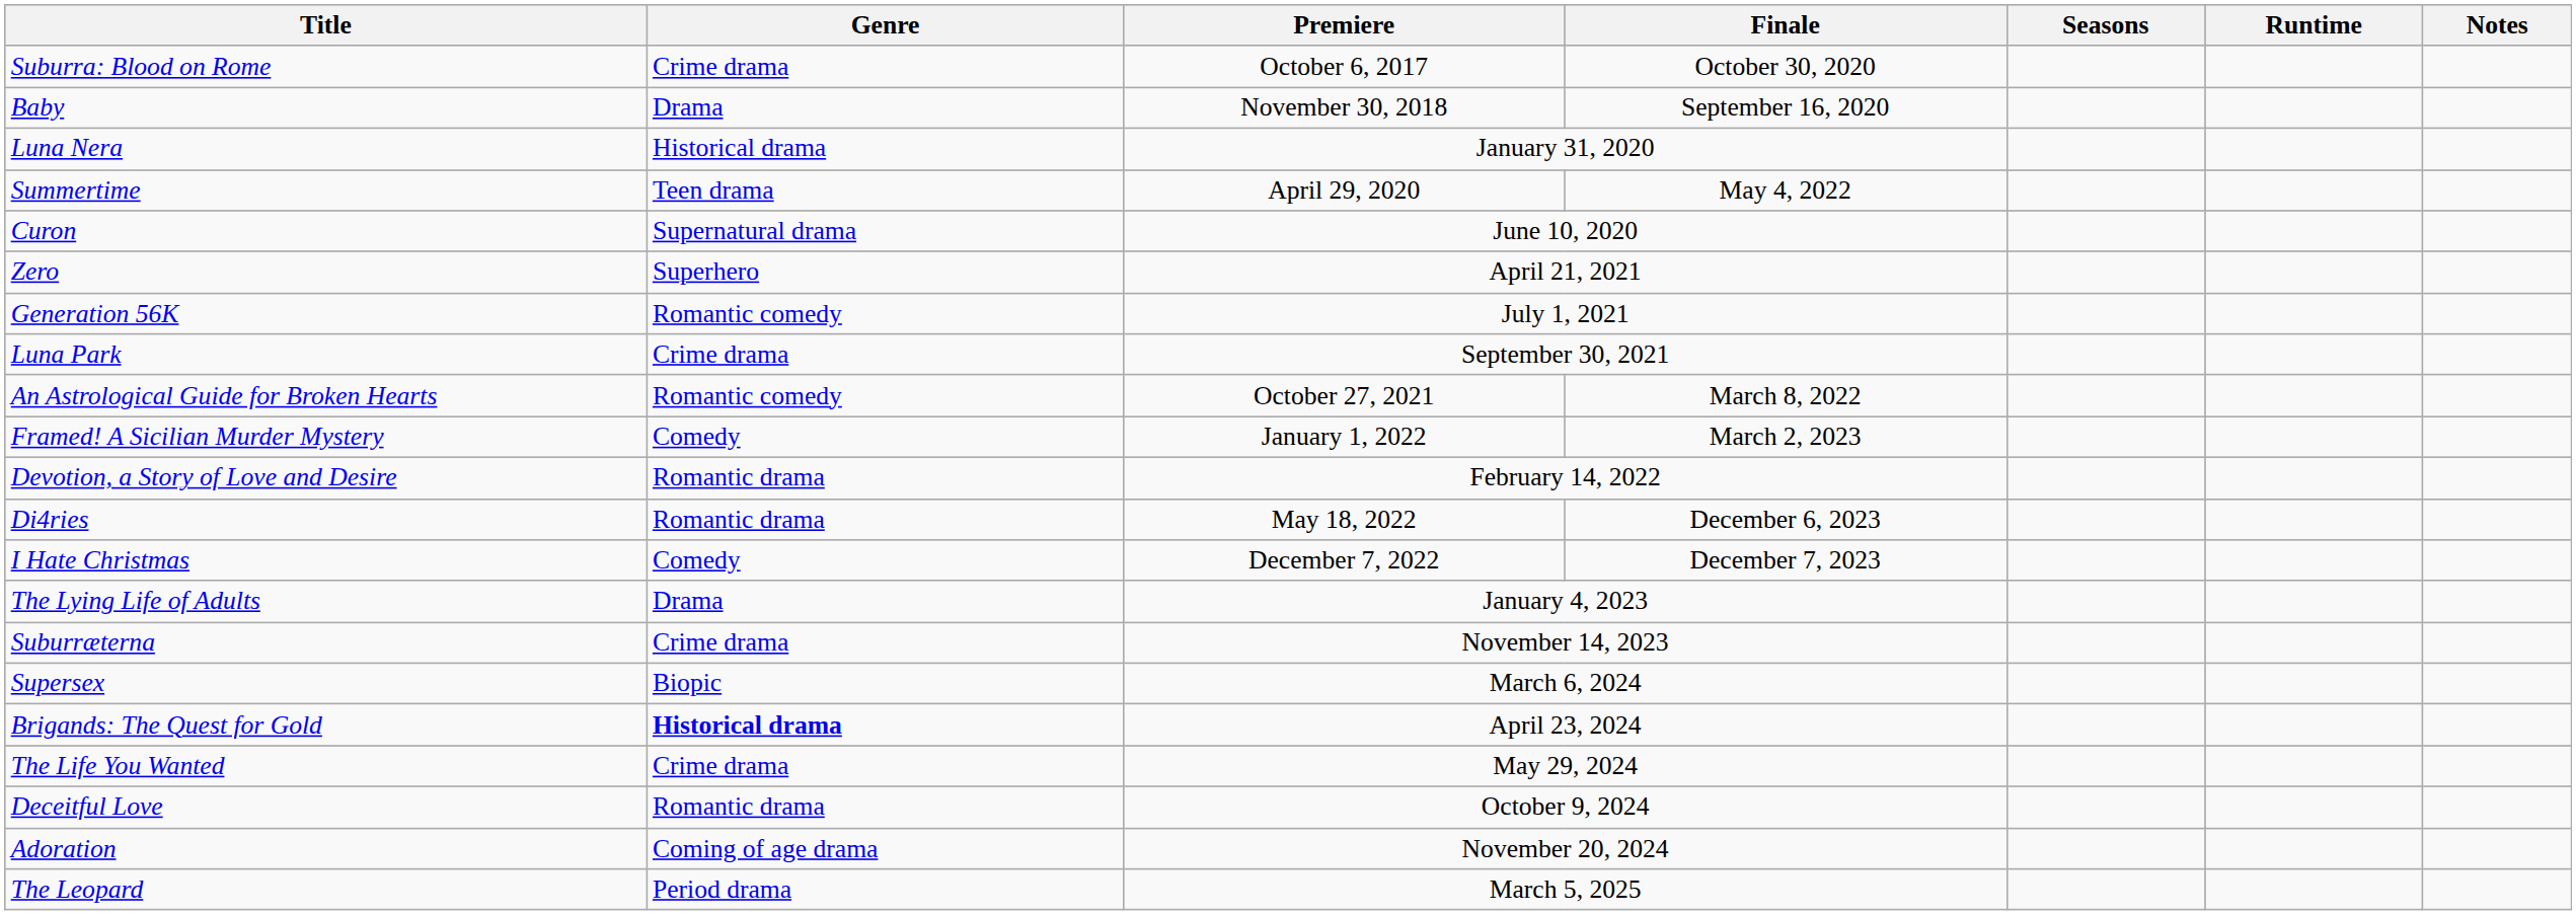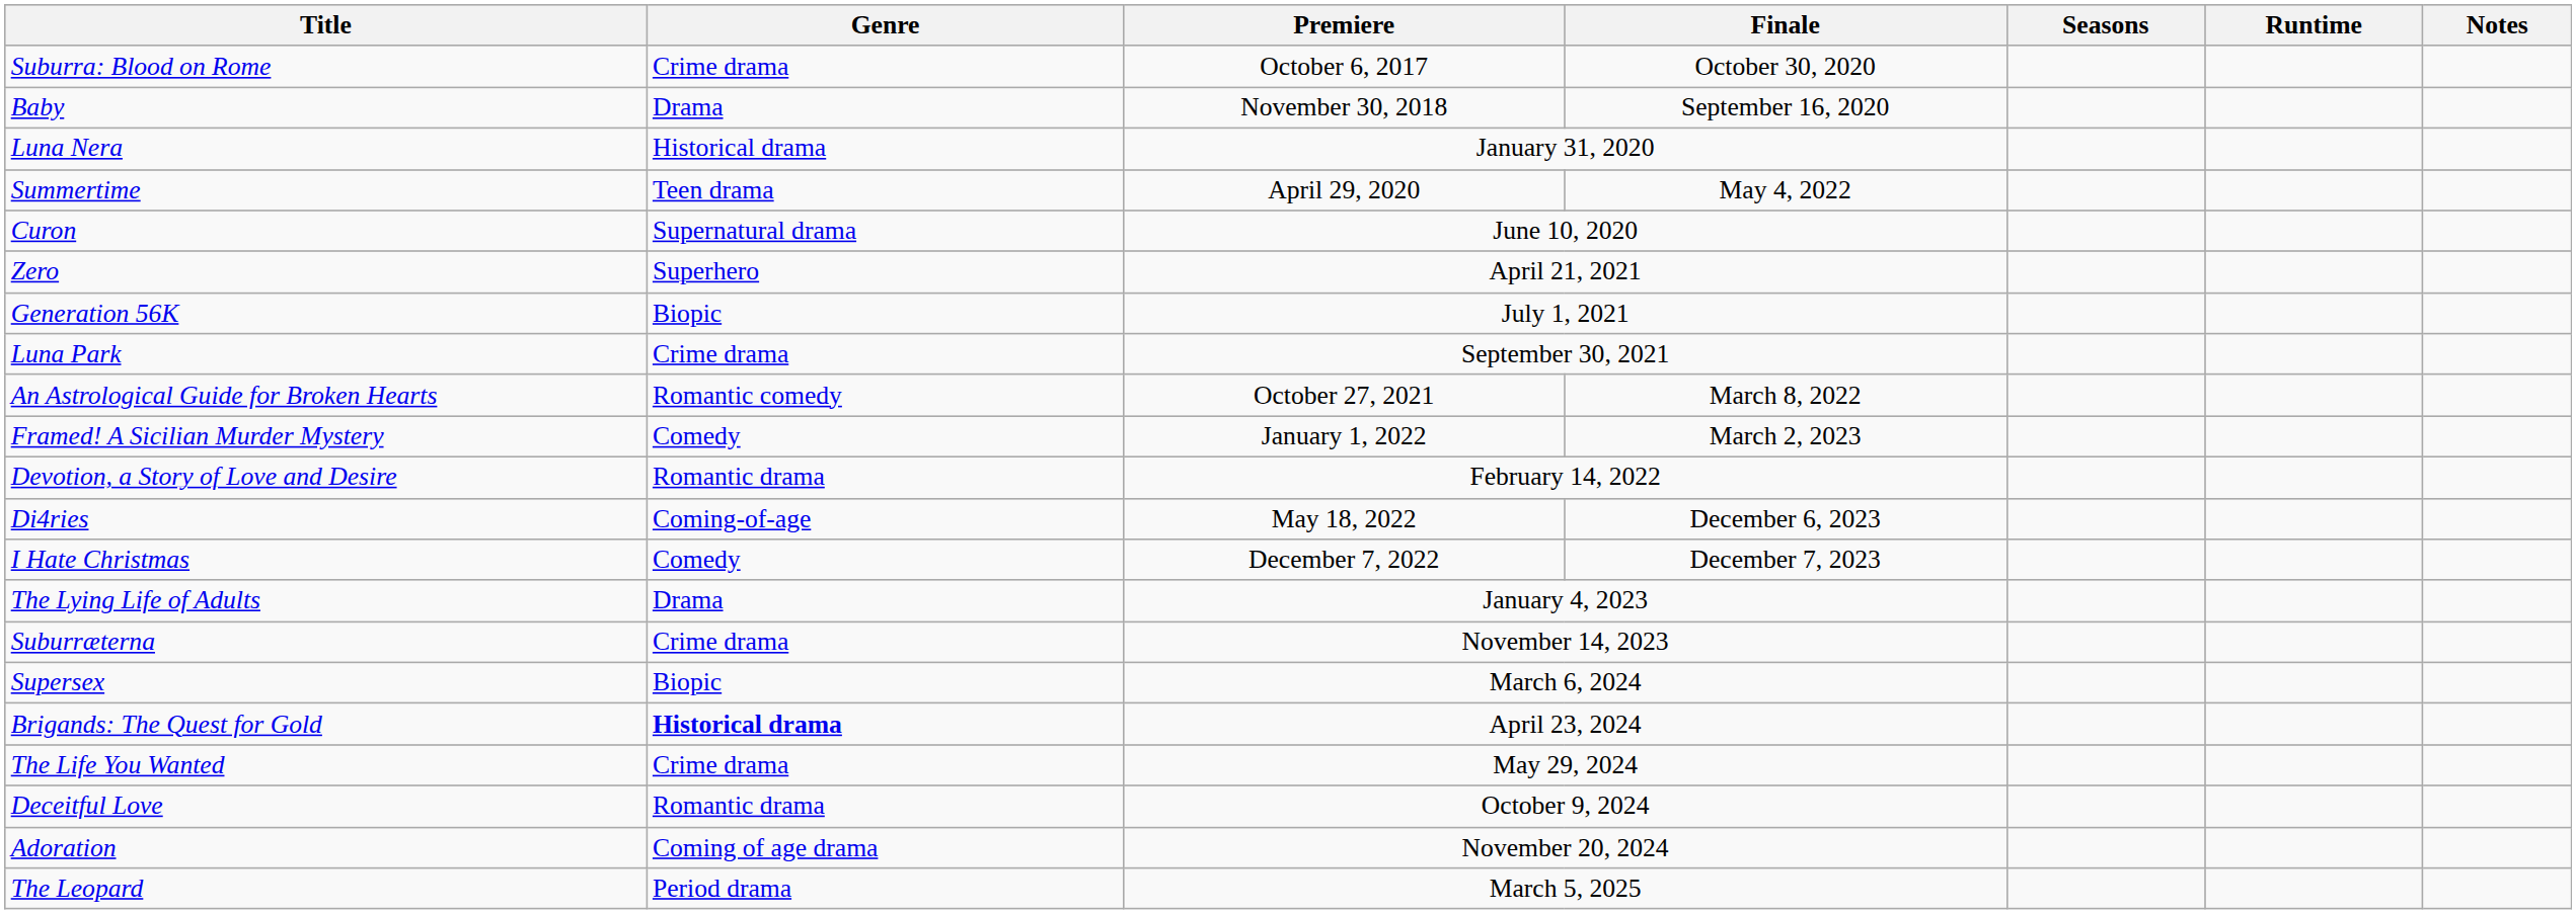 <table class="wikitable sortable" style="width:100%">
 <tr>
 <th scope="col" style="width:25%;">Title</th>
 <th>Genre</th>
 <th>Premiere</th>
 <th>Finale</th>
 <th>Seasons</th>
 <th>Runtime</th>
 <th>Notes</th>
 </tr>
 <tr>
 <td><em><a href='#'>Suburra: Blood on Rome</a></em></td>
 <td><a href='#'>Crime drama</a></td>
 <td style="text-align:center">October 6, 2017</td>
 <td style="text-align:center">October 30, 2020</td>
 <td></td>
 <td></td>
 <td></td>
 </tr>
 <tr>
 <td><em><a href='#'>Baby</a></em></td>
 <td><a href='#'>Drama</a></td>
 <td style="text-align:center">November 30, 2018</td>
 <td style="text-align:center">September 16, 2020</td>
 <td></td>
 <td></td>
 <td></td>
 </tr>
 <tr>
 <td><em><a href='#'>Luna Nera</a></em></td>
 <td><a href='#'>Historical drama</a></td>
 <td colspan="2" style="text-align:center">January 31, 2020</td>
 <td></td>
 <td></td>
 <td></td>
 </tr>
 <tr>
 <td><em><a href='#'>Summertime</a></em></td>
 <td><a href='#'>Teen drama</a></td>
 <td style="text-align:center">April 29, 2020</td>
 <td style="text-align:center">May 4, 2022</td>
 <td></td>
 <td></td>
 <td></td>
 </tr>
 <tr>
 <td><em><a href='#'>Curon</a></em></td>
 <td><a href='#'>Supernatural drama</a></td>
 <td colspan="2" style="text-align:center">June 10, 2020</td>
 <td></td>
 <td></td>
 <td></td>
 </tr>
 <tr>
 <td><em><a href='#'>Zero</a></em></td>
 <td><a href='#'>Superhero</a></td>
 <td colspan="2" style="text-align:center">April 21, 2021</td>
 <td></td>
 <td></td>
 <td></td>
 </tr>
 <tr>
 <td><em><a href='#'>Generation 56K</a></em></td>
-<td><a href='#'>Romantic comedy</a></td>
+<td><a href='#'>Biopic</a></td>
 <td colspan="2" style="text-align:center">July 1, 2021</td>
 <td></td>
 <td></td>
 <td></td>
 </tr>
 <tr>
 <td><em><a href='#'>Luna Park</a></em></td>
 <td><a href='#'>Crime drama</a></td>
 <td colspan="2" style="text-align:center">September 30, 2021</td>
 <td></td>
 <td></td>
 <td></td>
 </tr>
 <tr>
 <td><em><a href='#'>An Astrological Guide for Broken Hearts</a></em></td>
 <td><a href='#'>Romantic comedy</a></td>
 <td style="text-align:center">October 27, 2021</td>
 <td style="text-align:center">March 8, 2022</td>
 <td></td>
 <td></td>
 <td></td>
 </tr>
 <tr>
 <td><em><a href='#'>Framed! A Sicilian Murder Mystery</a></em></td>
 <td><a href='#'>Comedy</a></td>
 <td style="text-align:center">January 1, 2022</td>
 <td style="text-align:center">March 2, 2023</td>
 <td></td>
 <td></td>
 <td></td>
 </tr>
 <tr>
 <td><em><a href='#'>Devotion, a Story of Love and Desire</a></em></td>
 <td><a href='#'>Romantic drama</a></td>
 <td colspan="2" style="text-align:center">February 14, 2022</td>
 <td></td>
 <td></td>
 <td></td>
 </tr>
 <tr>
 <td><em><a href='#'>Di4ries</a></em></td>
-<td><a href='#'>Romantic drama</a></td>
+<td><a href='#'>Coming-of-age</a></td>
 <td style="text-align:center">May 18, 2022</td>
 <td style="text-align:center">December 6, 2023</td>
 <td></td>
 <td></td>
 <td></td>
 </tr>
 <tr>
 <td><em><a href='#'>I Hate Christmas</a></em></td>
 <td><a href='#'>Comedy</a></td>
 <td style="text-align:center">December 7, 2022</td>
 <td style="text-align:center">December 7, 2023</td>
 <td></td>
 <td></td>
 <td></td>
 </tr>
 <tr>
 <td><em><a href='#'>The Lying Life of Adults</a></em></td>
 <td><a href='#'>Drama</a></td>
 <td colspan="2" style="text-align:center">January 4, 2023</td>
 <td></td>
 <td></td>
 <td></td>
 </tr>
 <tr>
 <td><em><a href='#'>Suburræterna</a></em></td>
 <td><a href='#'>Crime drama</a></td>
 <td colspan="2" style="text-align:center">November 14, 2023</td>
 <td></td>
 <td></td>
 <td></td>
 </tr>
 <tr>
 <td><em><a href='#'>Supersex</a></em></td>
 <td><a href='#'>Biopic</a></td>
 <td colspan="2" style="text-align:center">March 6, 2024</td>
 <td></td>
 <td></td>
 <td></td>
 </tr>
 <tr>
 <td><em><a href='#'>Brigands: The Quest for Gold</a></em></td>
 <td><strong><a href='#'>Historical drama</a></strong></td>
 <td colspan="2" style="text-align:center">April 23, 2024</td>
 <td></td>
 <td></td>
 <td></td>
 </tr>
 <tr>
 <td><em><a href='#'>The Life You Wanted</a></em></td>
 <td><a href='#'>Crime drama</a></td>
 <td colspan="2" style="text-align:center">May 29, 2024</td>
 <td></td>
 <td></td>
 <td></td>
 </tr>
 <tr>
 <td><em><a href='#'>Deceitful Love</a></em></td>
 <td><a href='#'>Romantic drama</a></td>
 <td colspan="2" style="text-align:center">October 9, 2024</td>
 <td></td>
 <td></td>
 <td></td>
 </tr>
 <tr>
 <td><em><a href='#'>Adoration</a></em></td>
 <td><a href='#'>Coming of age drama</a></td>
 <td colspan="2" style="text-align:center">November 20, 2024</td>
 <td></td>
 <td></td>
 <td></td>
 </tr>
 <tr>
 <td><em><a href='#'>The Leopard</a></em></td>
 <td><a href='#'>Period drama</a></td>
 <td colspan="2" style="text-align:center">March 5, 2025</td>
 <td></td>
 <td></td>
 <td></td>
 </tr>
 </table>
